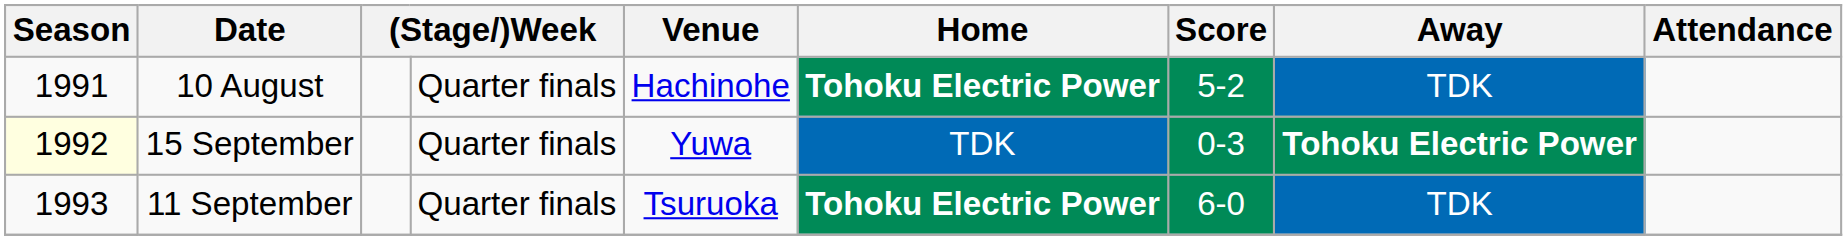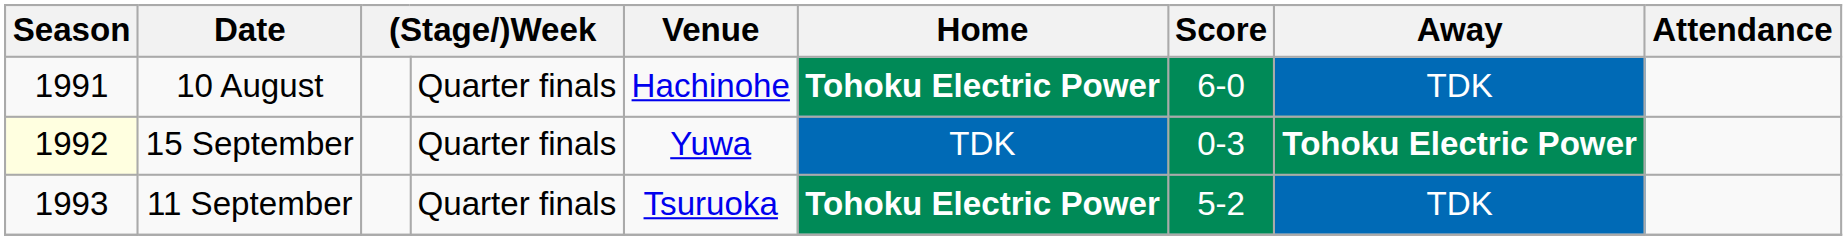 <table class="wikitable" style="border-collapse:collapse; text-align:center; font-size:100%;">
 <tr>
 <th>Season</th>
 <th>Date</th>
 <th colspan="2">(Stage/)Week</th>
 <th>Venue</th>
 <th>Home</th>
 <th>Score</th>
 <th>Away</th>
 <th>Attendance</th>
 </tr>
 <tr>
 <td>1991</td>
 <td>10 August</td>
 <td>　</td>
 <td>Quarter finals</td>
 <td><a href='#'>Hachinohe</a></td>
 <td style="color:white; background:#008a57;"><strong>Tohoku Electric Power</strong></td>
-<td style="color:white; background:#008a57;">5-2</td>
+<td style="color:white; background:#008a57;">6-0</td>
 <td style="color:white; background:#006ab6;">TDK</td>
 <td align=right></td>
 </tr>
 <tr>
 <td style="background: lightyellow;">1992</td>
 <td>15 September</td>
 <td>　</td>
 <td>Quarter finals</td>
 <td><a href='#'>Yuwa</a></td>
 <td style="color:white; background:#006ab6;">TDK</td>
 <td style="color:white; background:#008a57;">0-3</td>
 <td style="color:white; background:#008a57;"><strong>Tohoku Electric Power</strong></td>
 <td align=right></td>
 </tr>
 <tr>
 <td>1993</td>
 <td>11 September</td>
 <td>　</td>
 <td>Quarter finals</td>
 <td><a href='#'>Tsuruoka</a></td>
 <td style="color:white; background:#008a57;"><strong>Tohoku Electric Power</strong></td>
-<td style="color:white; background:#008a57;">6-0</td>
+<td style="color:white; background:#008a57;">5-2</td>
 <td style="color:white; background:#006ab6;">TDK</td>
 <td align=right></td>
 </tr>
 <tr>
 </tr>
 </table>
